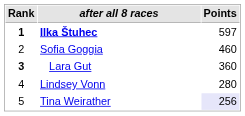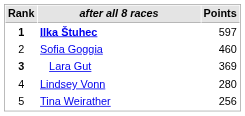 <table cellspacing="1" cellpadding="3" style="border:1px solid #aaa; font-size:86%;">
 <tr style="background:#e4e4e4;">
 <th style="border-bottom:1px solid #aaa; width:10px;">Rank</th>
 <th style="border-bottom:1px solid #aaa; width:200px; white-space:nowrap;"><em>after all 8 races</em> </th>
 <th style="border-bottom:1px solid #aaa; width:20px;">Points</th>
 </tr>
 <tr>
 <td style="text-align:center;"><strong>1</strong></td>
 <td><strong> <a href='#'>Ilka Štuhec</a></strong></td>
 <td align="right">597</td>
 </tr>
 <tr>
 <td style="text-align:center;">2</td>
 <td> <a href='#'>Sofia Goggia</a></td>
 <td align="right">460</td>
 </tr>
 <tr>
 <td style="text-align:center;"><strong>3</strong></td>
 <td>   <a href='#'>Lara Gut</a></td>
-<td align="right">360</td>
+<td align="right">369</td>
 </tr>
 <tr>
 <td style="text-align:center;">4</td>
 <td> <a href='#'>Lindsey Vonn</a></td>
 <td align="right">280</td>
 </tr>
 <tr>
 <td style="text-align:center;">5</td>
 <td> <a href='#'>Tina Weirather</a></td>
-<td align="right" style="background: lavender;">256</td>
+<td align="right">256</td>
 </tr>
 </table>
